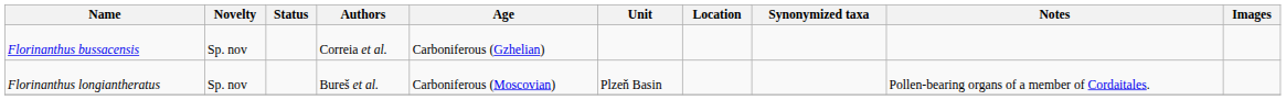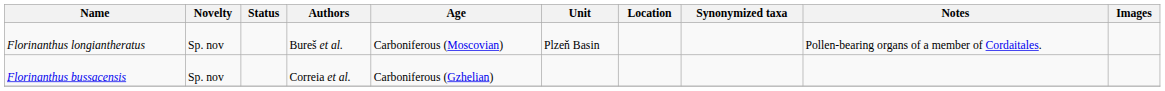 <table class="wikitable sortable" align="center" width="100%">
 <tr>
 <th>Name</th>
 <th>Novelty</th>
 <th>Status</th>
 <th>Authors</th>
 <th>Age</th>
 <th>Unit</th>
 <th>Location</th>
 <th>Synonymized taxa</th>
 <th>Notes</th>
 <th>Images</th>
 </tr>
 <tr>
+<td><br><em>Florinanthus longiantheratus</em></td>
+<td><br>Sp. nov</td>
+<td></td>
+<td><br>Bureš <em>et al.</em></td>
+<td><br>Carboniferous (<a href='#'>Moscovian</a>)</td>
+<td><br>Plzeň Basin</td>
+<td><br></td>
+<td></td>
+<td><br>Pollen-bearing organs of a member of <a href='#'>Cordaitales</a>.</td>
+<td></td>
+</tr>
+<tr>
 <td><br><em><a href='#'>Florinanthus bussacensis</a></em></td>
 <td><br>Sp. nov</td>
 <td></td>
 <td><br>Correia <em>et al.</em></td>
 <td><br>Carboniferous (<a href='#'>Gzhelian</a>)</td>
 <td></td>
 <td><br></td>
 <td></td>
 <td></td>
 <td></td>
 </tr>
 <tr>
-<td><br><em>Florinanthus longiantheratus</em></td>
-<td><br>Sp. nov</td>
-<td></td>
-<td><br>Bureš <em>et al.</em></td>
-<td><br>Carboniferous (<a href='#'>Moscovian</a>)</td>
-<td><br>Plzeň Basin</td>
-<td><br></td>
-<td></td>
-<td><br>Pollen-bearing organs of a member of <a href='#'>Cordaitales</a>.</td>
-<td></td>
-</tr>
-<tr>
 </tr>
 </table>
